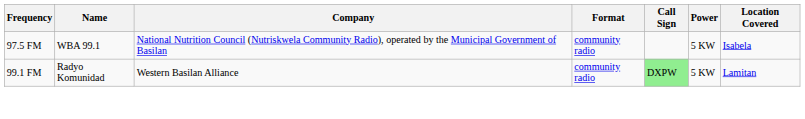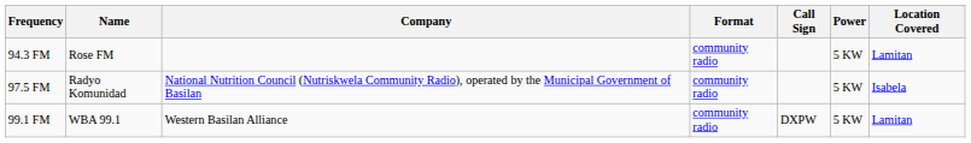 <table class="sortable wikitable" style="width:100%">
 <tr>
 <th>Frequency</th>
 <th>Name</th>
 <th>Company</th>
 <th>Format</th>
 <th>Call Sign</th>
 <th>Power</th>
 <th>Location Covered</th>
 </tr>
 <tr>
+<td>94.3 FM</td>
+<td>Rose FM</td>
+<td></td>
+<td><a href='#'>community radio</a></td>
+<td></td>
+<td>5 KW</td>
+<td><a href='#'>Lamitan</a></td>
+</tr>
+<tr>
 <td>97.5 FM</td>
-<td>WBA 99.1</td>
+<td>Radyo Komunidad</td>
 <td><a href='#'>National Nutrition Council</a> (<a href='#'>Nutriskwela Community Radio</a>), operated by the <a href='#'>Municipal Government of Basilan</a></td>
 <td><a href='#'>community radio</a></td>
 <td></td>
 <td>5 KW</td>
 <td><a href='#'>Isabela</a></td>
 </tr>
 <tr>
 <td>99.1 FM</td>
-<td>Radyo Komunidad</td>
+<td>WBA 99.1</td>
 <td>Western Basilan Alliance</td>
 <td><a href='#'>community radio</a></td>
-<td style="background: lightgreen;">DXPW</td>
+<td>DXPW</td>
 <td>5 KW</td>
 <td><a href='#'>Lamitan</a></td>
 </tr>
 </table>
